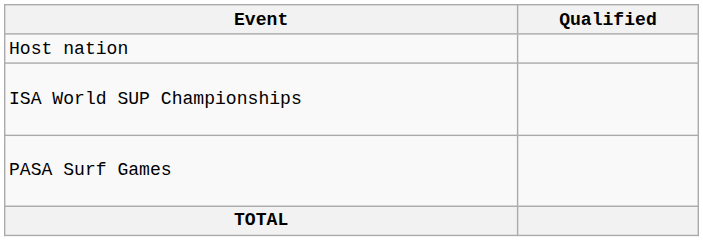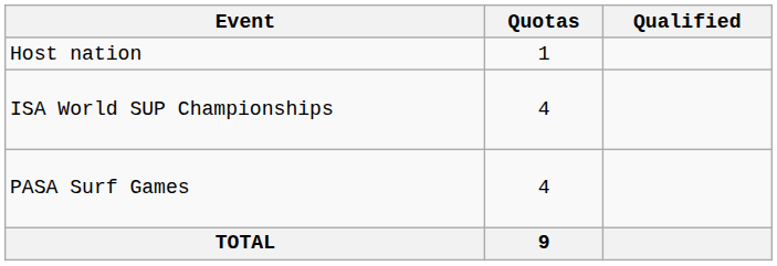 <table class="wikitable" width=500>
 <tr>
 <th>Event</th>
+<th>Quotas</th>
 <th>Qualified</th>
 </tr>
 <tr>
 <td>Host nation</td>
+<td align="center">1</td>
 <td></td>
 </tr>
 <tr>
 <td>ISA World SUP Championships </td>
+<td align="center">4</td>
 <td><br><br><br></td>
 </tr>
 <tr>
 <td>PASA Surf Games </td>
+<td align="center">4</td>
 <td><br><br><br></td>
 </tr>
 <tr>
 <th>TOTAL</th>
+<th>9</th>
 <th></th>
 </tr>
 </table>
